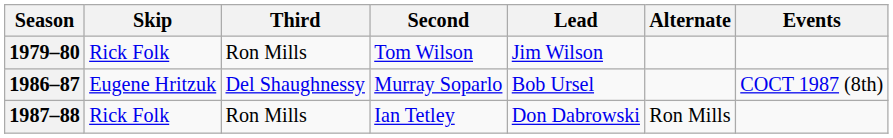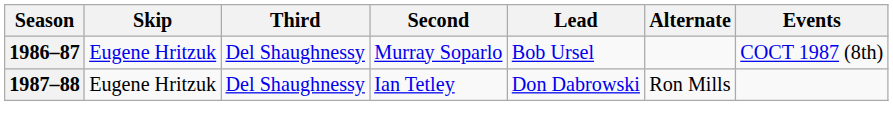 <table class="wikitable">
 <tr>
 <th scope="col">Season</th>
 <th scope="col">Skip</th>
 <th scope="col">Third</th>
 <th scope="col">Second</th>
 <th scope="col">Lead</th>
 <th scope="col">Alternate</th>
 <th scope="col">Events</th>
-</tr>
-<tr>
-<th scope="row">1979–80</th>
-<td><a href='#'>Rick Folk</a></td>
-<td>Ron Mills</td>
-<td><a href='#'>Tom Wilson</a></td>
-<td><a href='#'>Jim Wilson</a></td>
-<td></td>
-<td> <br> </td>
 </tr>
 <tr>
 <th scope="row">1986–87</th>
 <td><a href='#'>Eugene Hritzuk</a></td>
 <td><a href='#'>Del Shaughnessy</a></td>
 <td><a href='#'>Murray Soparlo</a></td>
 <td><a href='#'>Bob Ursel</a></td>
 <td></td>
 <td><a href='#'>COCT 1987</a>  (8th)</td>
 </tr>
 <tr>
 <th scope="row">1987–88</th>
-<td><a href='#'>Rick Folk</a></td>
-<td>Ron Mills</td>
+<td>Eugene Hritzuk</td>
+<td><a href='#'>Del Shaughnessy</a></td>
 <td><a href='#'>Ian Tetley</a></td>
 <td><a href='#'>Don Dabrowski</a></td>
 <td>Ron Mills</td>
 <td> </td>
 </tr>
 </table>
